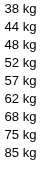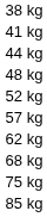 <table>
 <tr>
 <td rowspan=2>38 kg</td>
 <td rowspan=2></td>
 <td rowspan=2></td>
 <td></td>
 </tr>
 <tr>
+<td></td>
+</tr>
+<tr>
+<td>41 kg</td>
+<td></td>
+<td></td>
 <td></td>
 </tr>
 <tr>
 <td rowspan=2>44 kg</td>
 <td rowspan=2></td>
 <td rowspan=2></td>
 <td></td>
 </tr>
 <tr>
 <td></td>
 </tr>
 <tr>
 <td rowspan=2>48 kg</td>
 <td rowspan=2></td>
 <td rowspan=2></td>
 <td></td>
 </tr>
 <tr>
 <td></td>
 </tr>
 <tr>
 <td rowspan=2>52 kg</td>
 <td rowspan=2></td>
 <td rowspan=2></td>
 <td></td>
 </tr>
 <tr>
 <td></td>
 </tr>
 <tr>
 <td rowspan=2>57 kg</td>
 <td rowspan=2></td>
 <td rowspan=2></td>
 <td></td>
 </tr>
 <tr>
 <td></td>
 </tr>
 <tr>
 <td rowspan=2>62 kg</td>
 <td rowspan=2></td>
 <td rowspan=2></td>
 <td></td>
 </tr>
 <tr>
 <td></td>
 </tr>
 <tr>
 <td rowspan=2>68 kg</td>
 <td rowspan=2></td>
 <td rowspan=2></td>
 <td></td>
 </tr>
 <tr>
 <td></td>
 </tr>
 <tr>
 <td>75 kg</td>
 <td></td>
 <td></td>
 <td></td>
 </tr>
 <tr>
 <td>85 kg</td>
 <td></td>
 <td></td>
 <td></td>
 </tr>
 </table>
